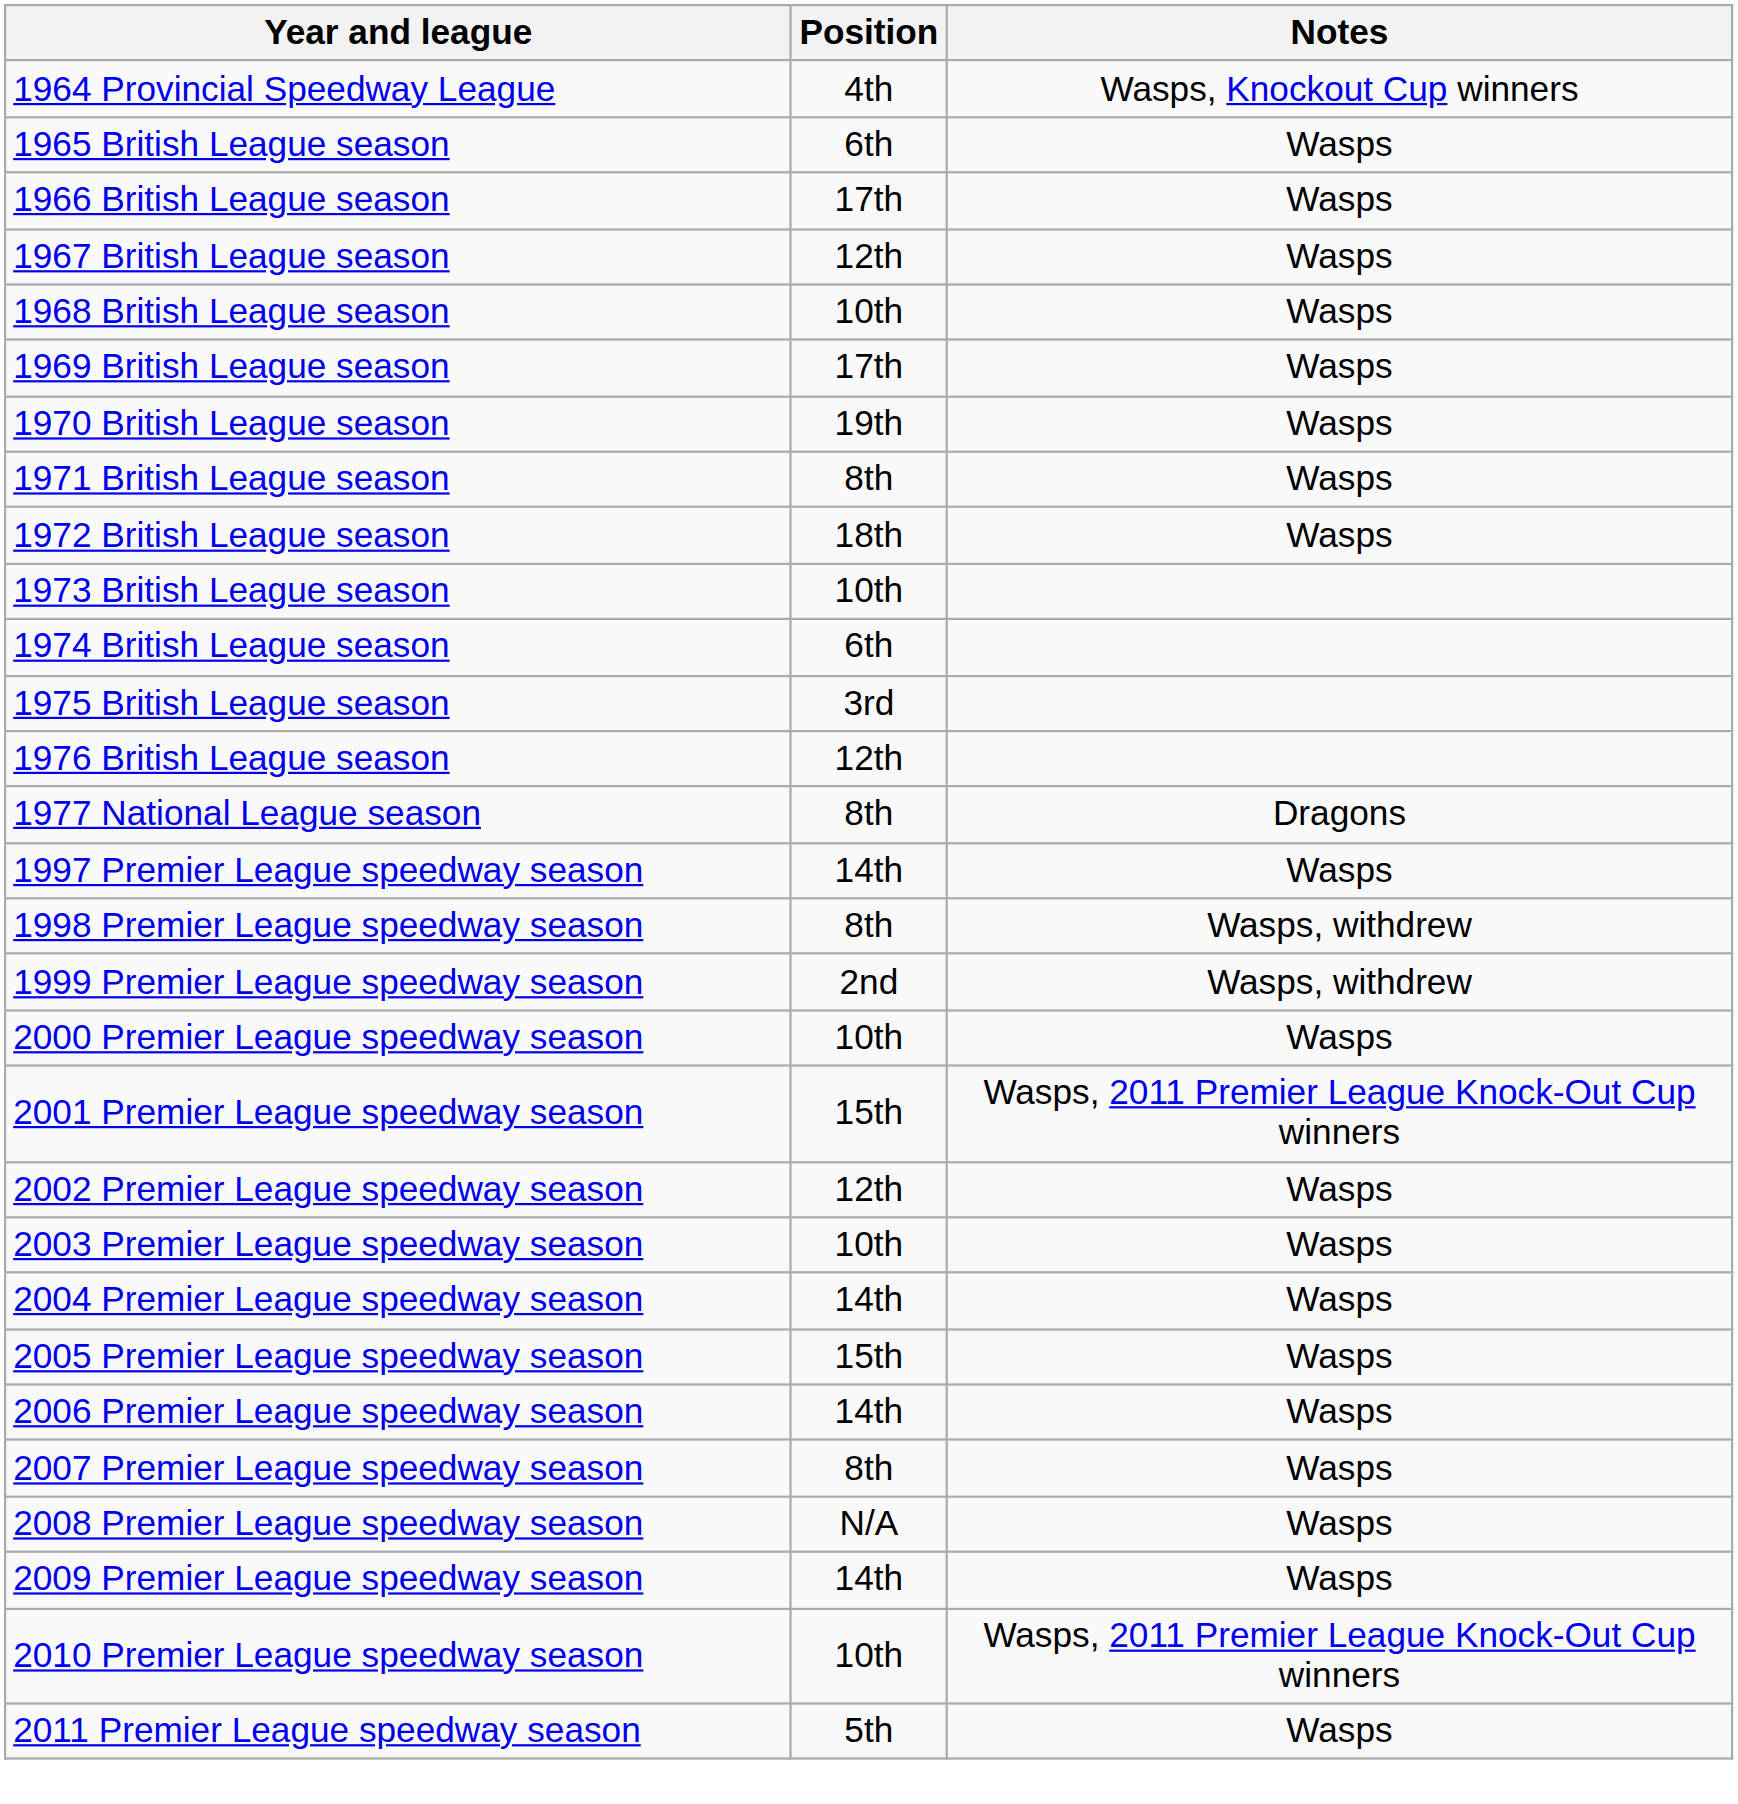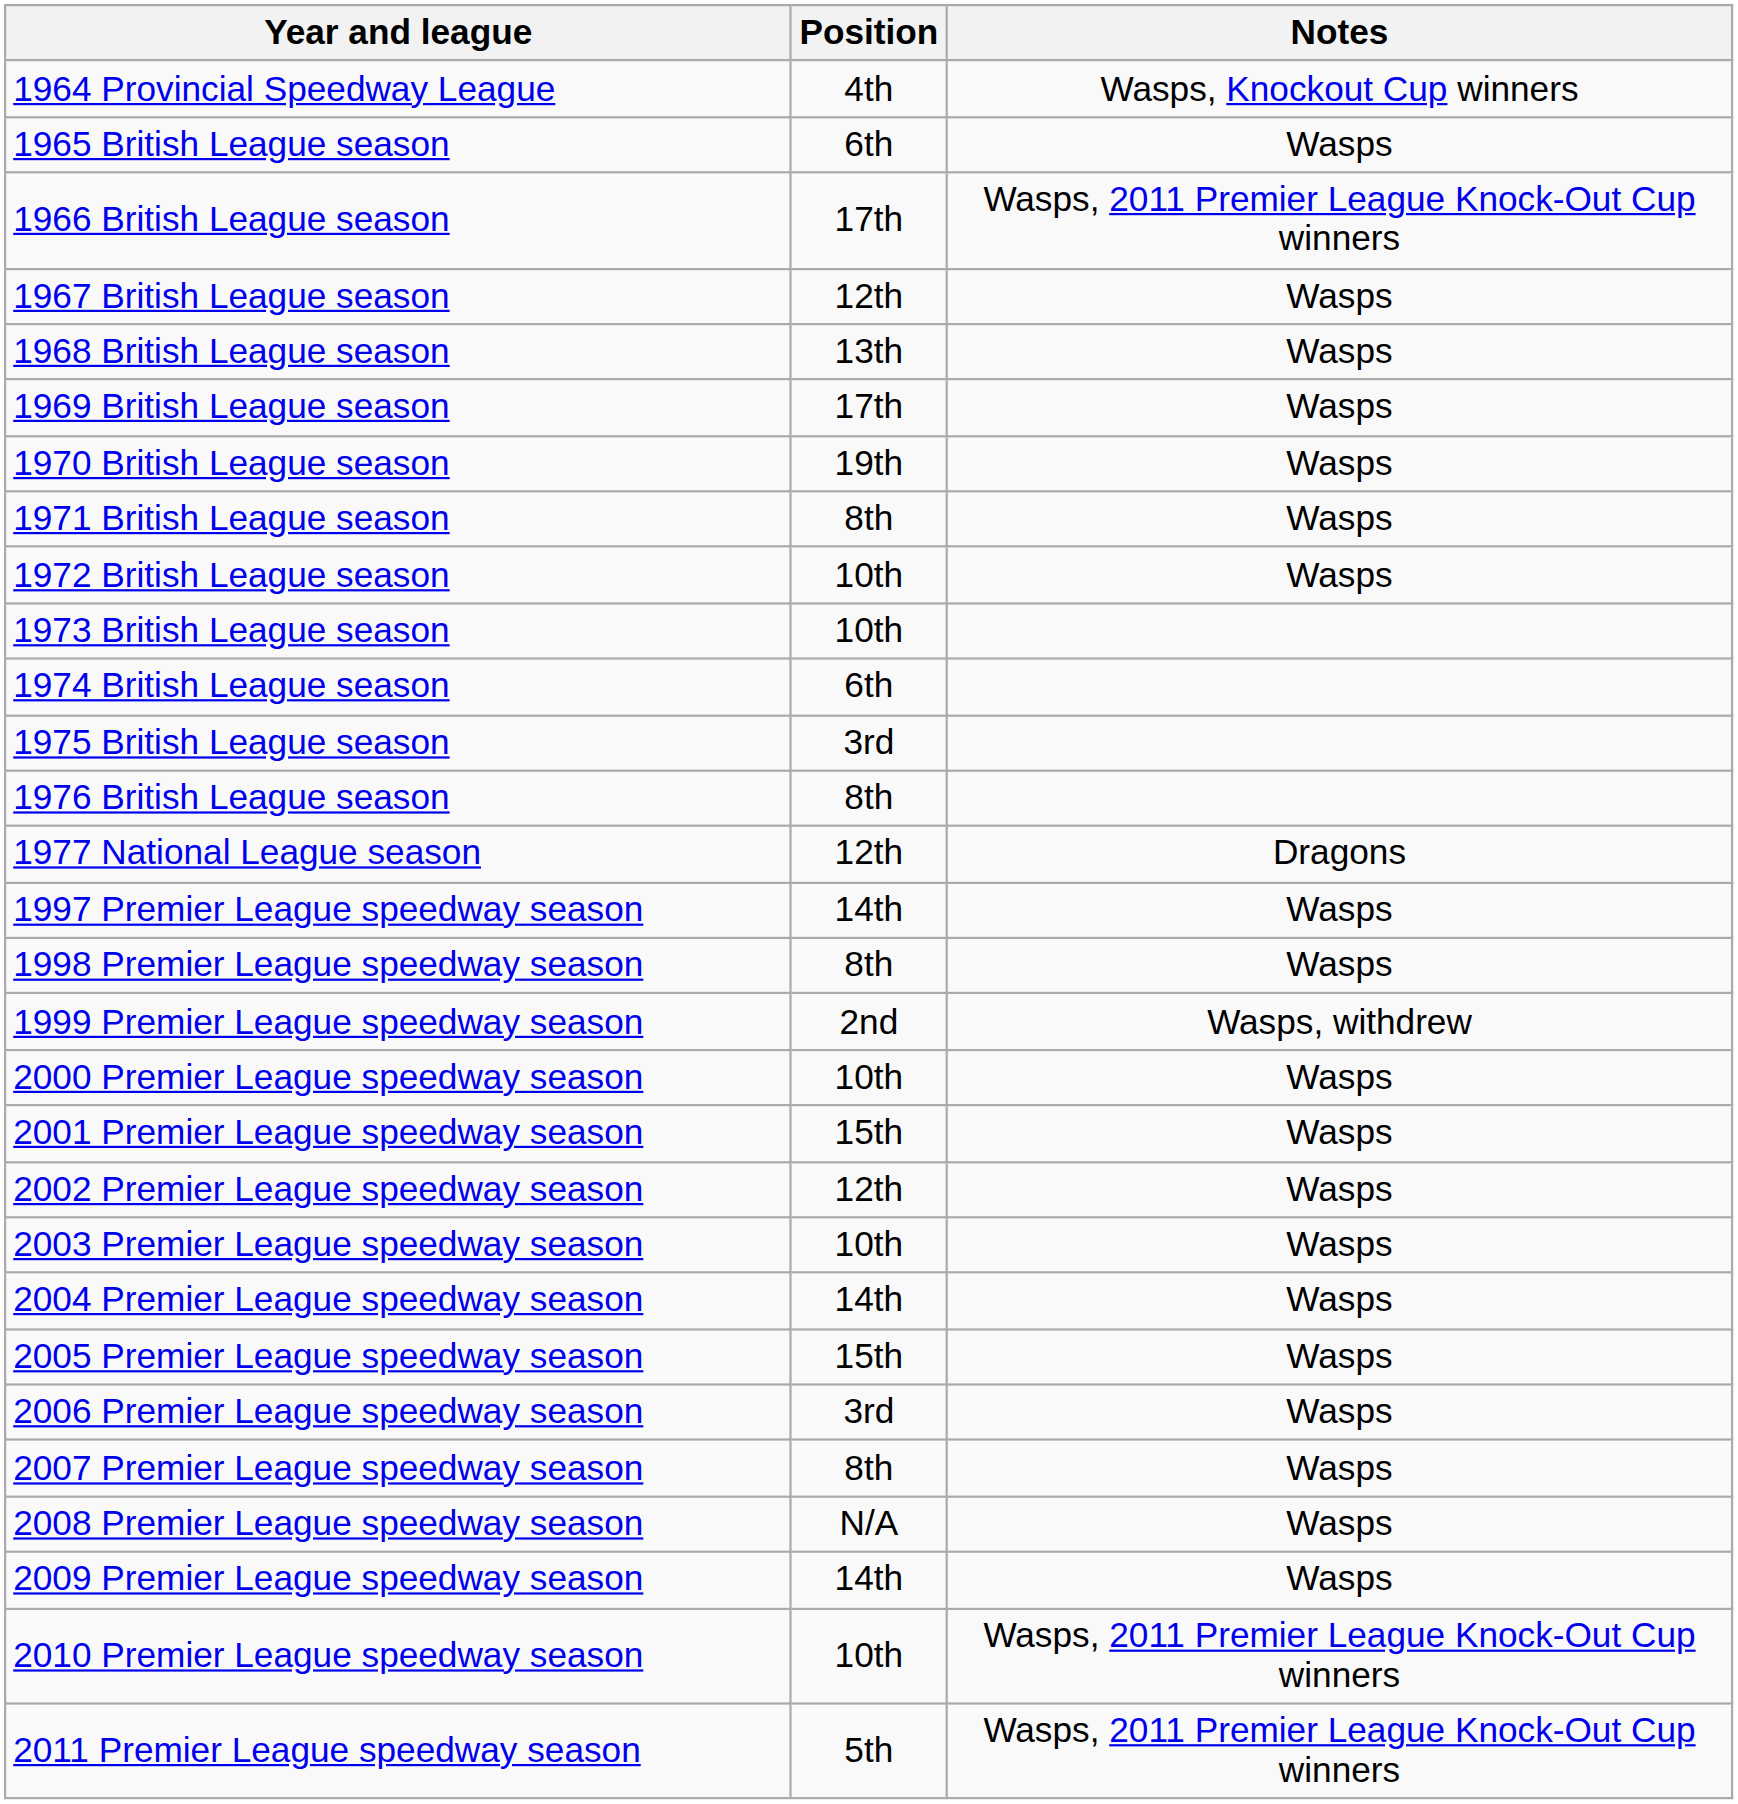 <table class="wikitable">
 <tr>
 <th width=350>Year and league</th>
 <th width=50>Position</th>
 <th width=350>Notes</th>
 </tr>
 <tr align=center>
 <td align="left"><a href='#'>1964 Provincial Speedway League</a></td>
 <td>4th</td>
 <td>Wasps, <a href='#'>Knockout Cup</a> winners</td>
 </tr>
 <tr align=center>
 <td align="left"><a href='#'>1965 British League season</a></td>
 <td>6th</td>
 <td>Wasps</td>
 </tr>
 <tr align=center>
 <td align="left"><a href='#'>1966 British League season</a></td>
 <td>17th</td>
-<td>Wasps</td>
+<td>Wasps, <a href='#'>2011 Premier League Knock-Out Cup</a> winners</td>
 </tr>
 <tr align=center>
 <td align="left"><a href='#'>1967 British League season</a></td>
 <td>12th</td>
 <td>Wasps</td>
 </tr>
 <tr align=center>
 <td align="left"><a href='#'>1968 British League season</a></td>
-<td>10th</td>
+<td>13th</td>
 <td>Wasps</td>
 </tr>
 <tr align=center>
 <td align="left"><a href='#'>1969 British League season</a></td>
 <td>17th</td>
 <td>Wasps</td>
 </tr>
 <tr align=center>
 <td align="left"><a href='#'>1970 British League season</a></td>
 <td>19th</td>
 <td>Wasps</td>
 </tr>
 <tr align=center>
 <td align="left"><a href='#'>1971 British League season</a></td>
 <td>8th</td>
 <td>Wasps</td>
 </tr>
 <tr align=center>
 <td align="left"><a href='#'>1972 British League season</a></td>
-<td>18th</td>
+<td>10th</td>
 <td>Wasps</td>
 </tr>
 <tr align=center>
 <td align="left"><a href='#'>1973 British League season</a></td>
 <td>10th</td>
 <td></td>
 </tr>
 <tr align=center>
 <td align="left"><a href='#'>1974 British League season</a></td>
 <td>6th</td>
 <td></td>
 </tr>
 <tr align=center>
 <td align="left"><a href='#'>1975 British League season</a></td>
 <td>3rd</td>
 <td></td>
 </tr>
 <tr align=center>
 <td align="left"><a href='#'>1976 British League season</a></td>
-<td>12th</td>
+<td>8th</td>
 <td></td>
 </tr>
 <tr align=center>
 <td align="left"><a href='#'>1977 National League season</a></td>
-<td>8th</td>
+<td>12th</td>
 <td>Dragons</td>
 </tr>
 <tr align=center>
 <td align="left"><a href='#'>1997 Premier League speedway season</a></td>
 <td>14th</td>
 <td>Wasps</td>
 </tr>
 <tr align=center>
 <td align="left"><a href='#'>1998 Premier League speedway season</a></td>
 <td>8th</td>
-<td>Wasps, withdrew</td>
+<td>Wasps</td>
 </tr>
 <tr align=center>
 <td align="left"><a href='#'>1999 Premier League speedway season</a></td>
 <td>2nd</td>
 <td>Wasps, withdrew</td>
 </tr>
 <tr align=center>
 <td align="left"><a href='#'>2000 Premier League speedway season</a></td>
 <td>10th</td>
 <td>Wasps</td>
 </tr>
 <tr align=center>
 <td align="left"><a href='#'>2001 Premier League speedway season</a></td>
 <td>15th</td>
-<td>Wasps, <a href='#'>2011 Premier League Knock-Out Cup</a> winners</td>
+<td>Wasps</td>
 </tr>
 <tr align=center>
 <td align="left"><a href='#'>2002 Premier League speedway season</a></td>
 <td>12th</td>
 <td>Wasps</td>
 </tr>
 <tr align=center>
 <td align="left"><a href='#'>2003 Premier League speedway season</a></td>
 <td>10th</td>
 <td>Wasps</td>
 </tr>
 <tr align=center>
 <td align="left"><a href='#'>2004 Premier League speedway season</a></td>
 <td>14th</td>
 <td>Wasps</td>
 </tr>
 <tr align=center>
 <td align="left"><a href='#'>2005 Premier League speedway season</a></td>
 <td>15th</td>
 <td>Wasps</td>
 </tr>
 <tr align=center>
 <td align="left"><a href='#'>2006 Premier League speedway season</a></td>
-<td>14th</td>
+<td>3rd</td>
 <td>Wasps</td>
 </tr>
 <tr align=center>
 <td align="left"><a href='#'>2007 Premier League speedway season</a></td>
 <td>8th</td>
 <td>Wasps</td>
 </tr>
 <tr align=center>
 <td align="left"><a href='#'>2008 Premier League speedway season</a></td>
 <td>N/A</td>
 <td>Wasps</td>
 </tr>
 <tr align=center>
 <td align="left"><a href='#'>2009 Premier League speedway season</a></td>
 <td>14th</td>
 <td>Wasps</td>
 </tr>
 <tr align=center>
 <td align="left"><a href='#'>2010 Premier League speedway season</a></td>
 <td>10th</td>
 <td>Wasps, <a href='#'>2011 Premier League Knock-Out Cup</a> winners</td>
 </tr>
 <tr align=center>
 <td align="left"><a href='#'>2011 Premier League speedway season</a></td>
 <td>5th</td>
-<td>Wasps</td>
+<td>Wasps, <a href='#'>2011 Premier League Knock-Out Cup</a> winners</td>
 </tr>
 </table>
